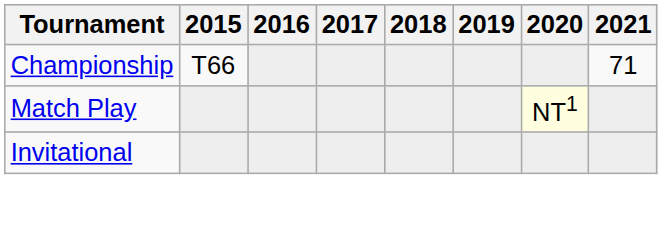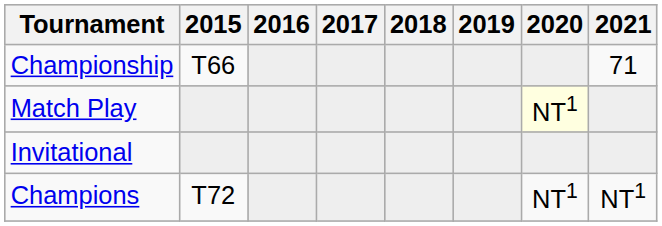 <table class="wikitable" style="text-align:center;">
 <tr>
 <th>Tournament</th>
 <th>2015</th>
 <th>2016</th>
 <th>2017</th>
 <th>2018</th>
 <th>2019</th>
 <th>2020</th>
 <th>2021</th>
 </tr>
 <tr>
 <td align="left"><a href='#'>Championship</a></td>
 <td>T66</td>
 <td style="background:#eeeeee;"></td>
 <td style="background:#eeeeee;"></td>
 <td style="background:#eeeeee;"></td>
 <td style="background:#eeeeee;"></td>
 <td style="background:#eeeeee;"></td>
 <td>71</td>
 </tr>
 <tr>
 <td align="left"><a href='#'>Match Play</a></td>
 <td style="background:#eeeeee;"></td>
 <td style="background:#eeeeee;"></td>
 <td style="background:#eeeeee;"></td>
 <td style="background:#eeeeee;"></td>
 <td style="background:#eeeeee;"></td>
 <td style="background: lightyellow;">NT<sup>1</sup></td>
 <td style="background:#eeeeee;"></td>
 </tr>
 <tr>
 <td align="left"><a href='#'>Invitational</a></td>
 <td style="background:#eeeeee;"></td>
 <td style="background:#eeeeee;"></td>
 <td style="background:#eeeeee;"></td>
 <td style="background:#eeeeee;"></td>
 <td style="background:#eeeeee;"></td>
 <td style="background:#eeeeee;"></td>
 <td style="background:#eeeeee;"></td>
 </tr>
+<tr>
+<td align="left"><a href='#'>Champions</a></td>
+<td>T72</td>
+<td style="background:#eeeeee;"></td>
+<td style="background:#eeeeee;"></td>
+<td style="background:#eeeeee;"></td>
+<td style="background:#eeeeee;"></td>
+<td>NT<sup>1</sup></td>
+<td>NT<sup>1</sup></td>
+</tr>
 </table>
